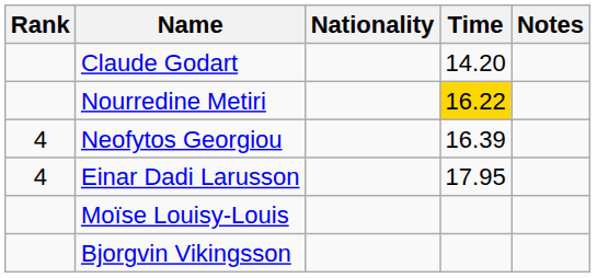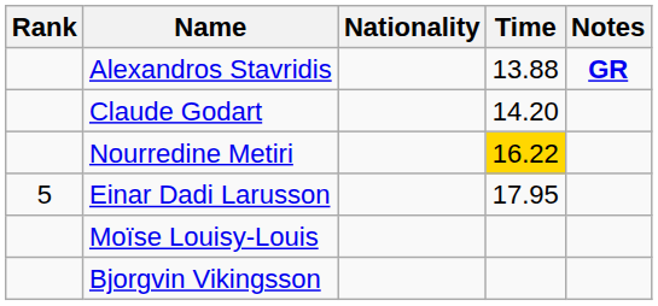 <table class="wikitable sortable" style="text-align:center; font-size:95%">
 <tr>
 <th>Rank</th>
 <th>Name</th>
 <th>Nationality</th>
 <th>Time</th>
 <th>Notes</th>
+</tr>
+<tr>
+<td></td>
+<td align=left><a href='#'>Alexandros Stavridis</a></td>
+<td align=left></td>
+<td>13.88</td>
+<td><strong><a href='#'>GR</a></strong></td>
 </tr>
 <tr>
 <td></td>
 <td align=left><a href='#'>Claude Godart</a></td>
 <td align=left></td>
 <td>14.20</td>
 <td></td>
 </tr>
 <tr>
 <td></td>
 <td align=left><a href='#'>Nourredine Metiri</a></td>
 <td align=left></td>
 <td style="background: gold;">16.22</td>
 <td></td>
 </tr>
 <tr>
-<td>4</td>
-<td align=left><a href='#'>Neofytos Georgiou</a></td>
-<td align=left></td>
-<td>16.39</td>
-<td></td>
-</tr>
-<tr>
-<td>4</td>
+<td>5</td>
 <td align=left><a href='#'>Einar Dadi Larusson</a></td>
 <td align=left></td>
 <td>17.95</td>
 <td></td>
 </tr>
 <tr>
 <td></td>
 <td align=left><a href='#'>Moïse Louisy-Louis</a></td>
 <td align=left></td>
 <td></td>
 <td></td>
 </tr>
 <tr>
 <td></td>
 <td align=left><a href='#'>Bjorgvin Vikingsson</a></td>
 <td align=left></td>
 <td></td>
 <td></td>
 </tr>
 </table>
